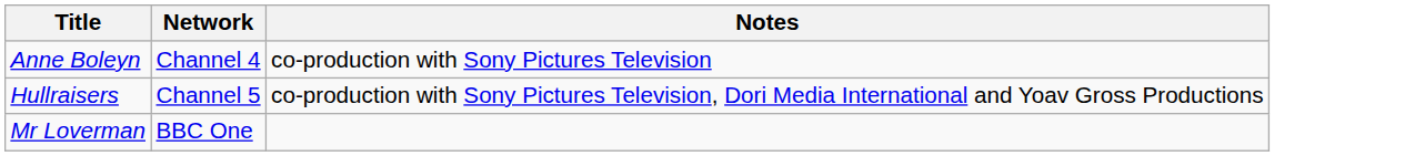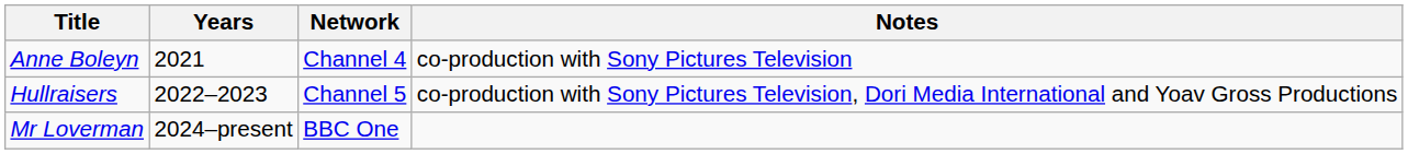 <table class="wikitable sortable">
 <tr>
 <th>Title</th>
+<th>Years</th>
 <th>Network</th>
 <th>Notes</th>
 </tr>
 <tr>
 <td><em><a href='#'>Anne Boleyn</a></em></td>
+<td>2021</td>
 <td><a href='#'>Channel 4</a></td>
 <td>co-production with <a href='#'>Sony Pictures Television</a></td>
 </tr>
 <tr>
 <td><em><a href='#'>Hullraisers</a></em></td>
+<td>2022–2023</td>
 <td><a href='#'>Channel 5</a></td>
 <td>co-production with <a href='#'>Sony Pictures Television</a>, <a href='#'>Dori Media International</a> and Yoav Gross Productions</td>
 </tr>
 <tr>
 <td><em><a href='#'>Mr Loverman</a></em></td>
+<td>2024–present</td>
 <td><a href='#'>BBC One</a></td>
 <td></td>
 </tr>
 </table>
